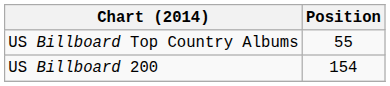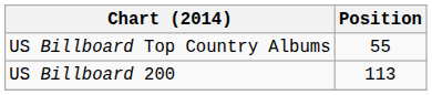 <table class="wikitable">
 <tr>
 <th>Chart (2014)</th>
 <th>Position</th>
 </tr>
 <tr>
 <td>US <em>Billboard</em> Top Country Albums</td>
 <td style="text-align:center;">55</td>
 </tr>
 <tr>
 <td>US <em>Billboard</em> 200</td>
-<td style="text-align:center;">154</td>
+<td style="text-align:center;">113</td>
 </tr>
 <tr>
 </tr>
 </table>
